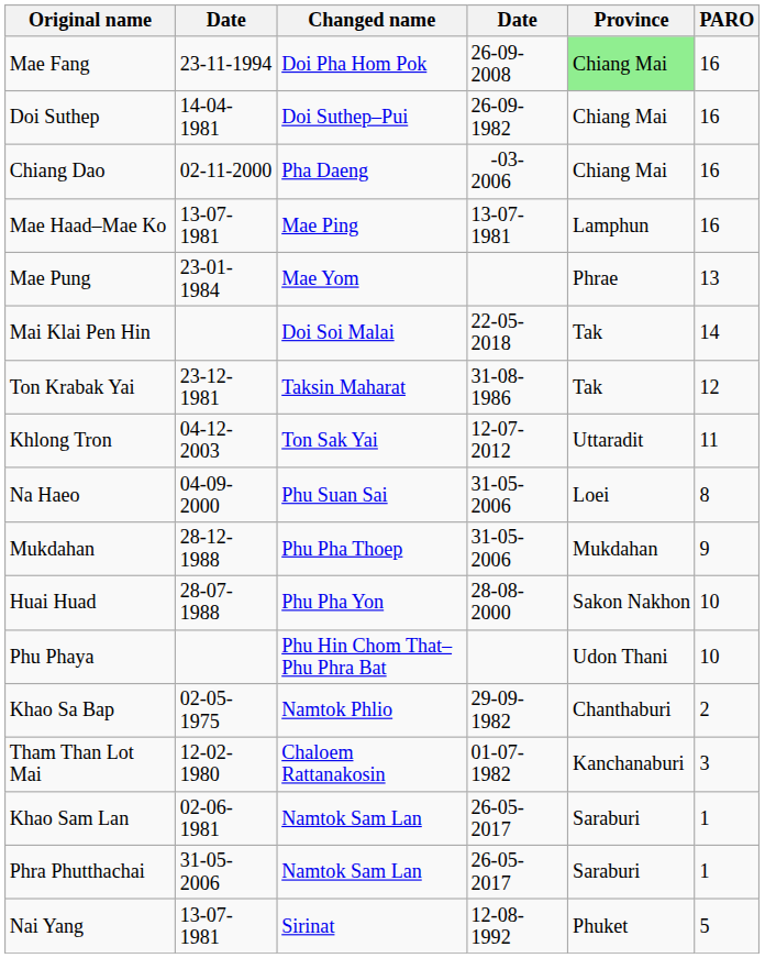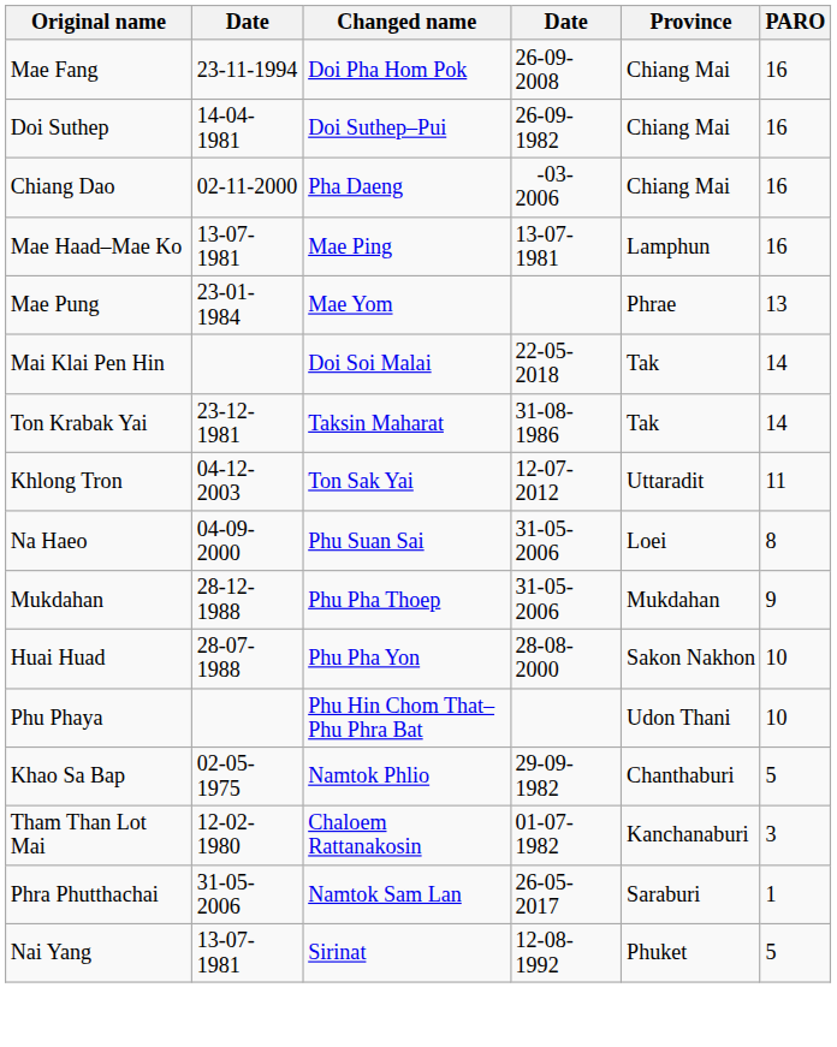 <table class="wikitable sortable" style="max-width:60em;">
 <tr>
 <th>Original name</th>
 <th>Date</th>
 <th>Changed name</th>
 <th>Date</th>
 <th>Province</th>
 <th>PARO</th>
 </tr>
 <tr>
 <td>Mae Fang</td>
 <td>23-11-1994</td>
 <td><a href='#'>Doi Pha Hom Pok</a></td>
 <td>26-09-2008</td>
-<td style="background: lightgreen;">Chiang Mai</td>
+<td>Chiang Mai</td>
 <td>16</td>
 </tr>
 <tr>
 <td>Doi Suthep</td>
 <td>14-04-1981</td>
 <td><a href='#'>Doi Suthep–Pui</a></td>
 <td>26-09-1982</td>
 <td>Chiang Mai</td>
 <td>16</td>
 </tr>
 <tr>
 <td>Chiang Dao</td>
 <td>02-11-2000</td>
 <td><a href='#'>Pha Daeng</a></td>
 <td>    -03-2006</td>
 <td>Chiang Mai</td>
 <td>16</td>
 </tr>
 <tr>
 <td>Mae Haad–Mae Ko</td>
 <td>13-07-1981</td>
 <td><a href='#'>Mae Ping</a></td>
 <td>13-07-1981</td>
 <td>Lamphun</td>
 <td>16</td>
 </tr>
 <tr>
 <td>Mae Pung</td>
 <td>23-01-1984</td>
 <td><a href='#'>Mae Yom</a></td>
 <td></td>
 <td>Phrae</td>
 <td>13</td>
 </tr>
 <tr>
 <td>Mai Klai Pen Hin</td>
 <td></td>
 <td><a href='#'>Doi Soi Malai</a></td>
 <td>22-05-2018</td>
 <td>Tak</td>
 <td>14</td>
 </tr>
 <tr>
 <td>Ton Krabak Yai</td>
 <td>23-12-1981</td>
 <td><a href='#'>Taksin Maharat</a></td>
 <td>31-08-1986</td>
 <td>Tak</td>
-<td>12</td>
+<td>14</td>
 </tr>
 <tr>
 <td>Khlong Tron</td>
 <td>04-12-2003</td>
 <td><a href='#'>Ton Sak Yai</a></td>
 <td>12-07-2012</td>
 <td>Uttaradit</td>
 <td>11</td>
 </tr>
 <tr>
 <td>Na Haeo</td>
 <td>04-09-2000</td>
 <td><a href='#'>Phu Suan Sai</a></td>
 <td>31-05-2006</td>
 <td>Loei</td>
 <td>8</td>
 </tr>
 <tr>
 <td>Mukdahan</td>
 <td>28-12-1988</td>
 <td><a href='#'>Phu Pha Thoep</a></td>
 <td>31-05-2006</td>
 <td>Mukdahan</td>
 <td>9</td>
 </tr>
 <tr>
 <td>Huai Huad</td>
 <td>28-07-1988</td>
 <td><a href='#'>Phu Pha Yon</a></td>
 <td>28-08-2000</td>
 <td>Sakon Nakhon</td>
 <td>10</td>
 </tr>
 <tr>
 <td>Phu Phaya</td>
 <td></td>
 <td><a href='#'>Phu Hin Chom That–<br>Phu Phra Bat</a></td>
 <td></td>
 <td>Udon Thani</td>
 <td>10</td>
 </tr>
 <tr>
 <td>Khao Sa Bap</td>
 <td>02-05-1975</td>
 <td><a href='#'>Namtok Phlio</a></td>
 <td>29-09-1982</td>
 <td>Chanthaburi</td>
-<td>2</td>
+<td>5</td>
 </tr>
 <tr>
 <td>Tham Than Lot Mai</td>
 <td>12-02-1980</td>
 <td><a href='#'>Chaloem Rattanakosin</a></td>
 <td>01-07-1982</td>
 <td>Kanchanaburi</td>
 <td>3</td>
-</tr>
-<tr>
-<td>Khao Sam Lan</td>
-<td>02-06-1981</td>
-<td><a href='#'>Namtok Sam Lan</a></td>
-<td>26-05-2017</td>
-<td>Saraburi</td>
-<td>1</td>
 </tr>
 <tr>
 <td>Phra Phutthachai</td>
 <td>31-05-2006</td>
 <td><a href='#'>Namtok Sam Lan</a></td>
 <td>26-05-2017</td>
 <td>Saraburi</td>
 <td>1</td>
 </tr>
 <tr>
 <td>Nai Yang</td>
 <td>13-07-1981</td>
 <td><a href='#'>Sirinat</a></td>
 <td>12-08-1992</td>
 <td>Phuket</td>
 <td>5</td>
 </tr>
 </table>
